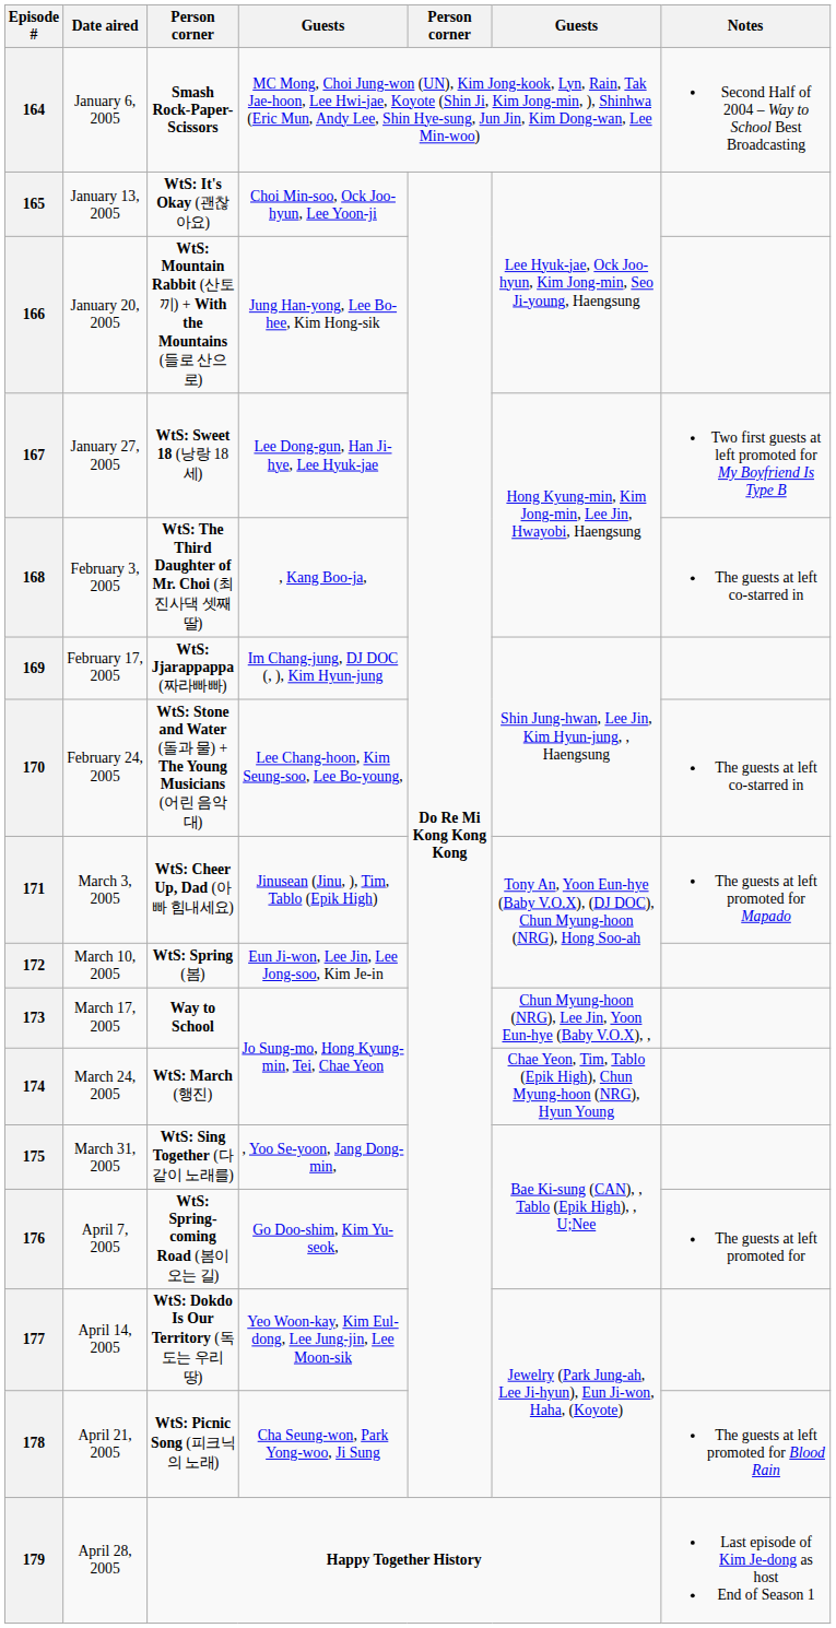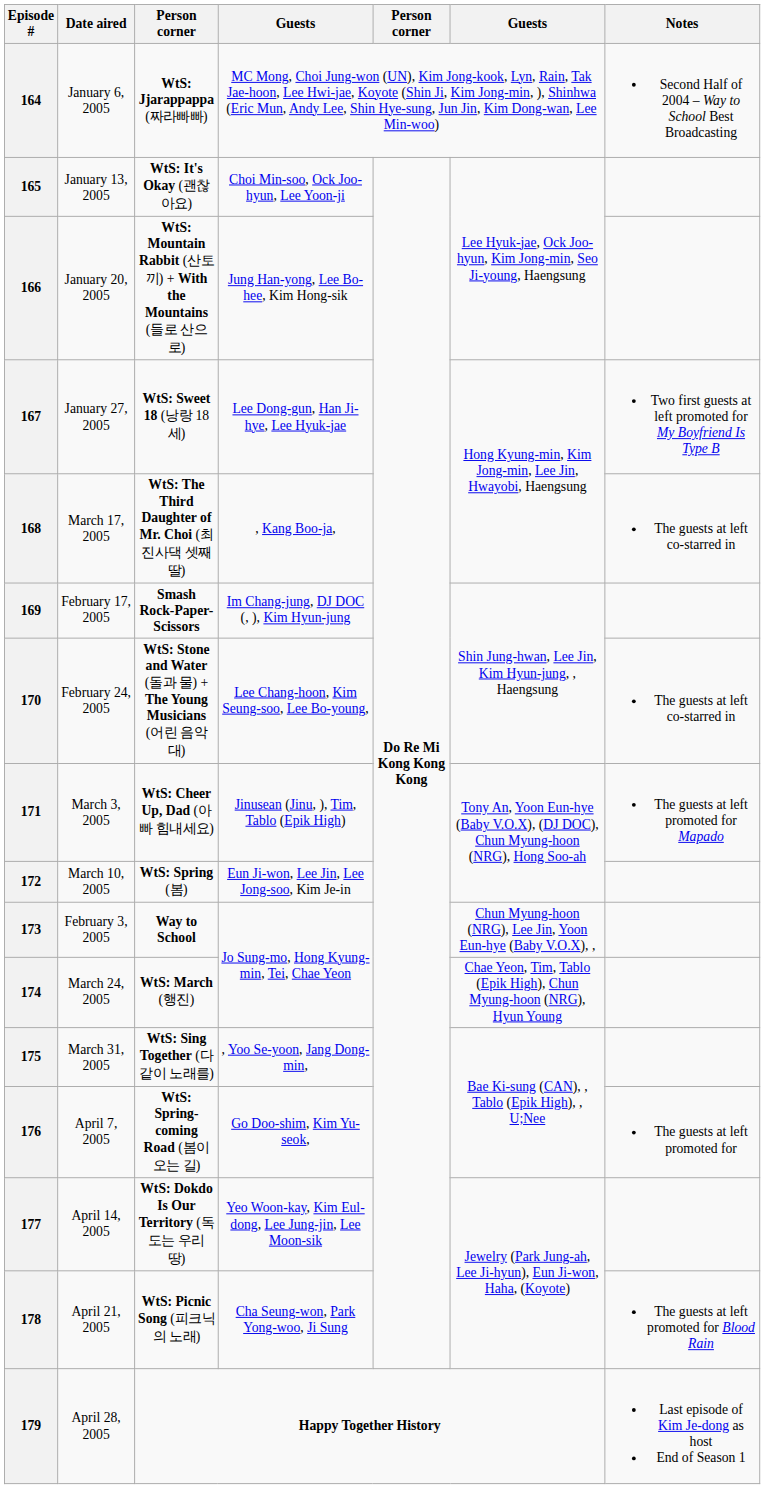 <table class="wikitable" style="font-size:90%; text-align:center; width:90%">
 <tr>
 <th width="1%">Episode #</th>
 <th width="10%">Date aired</th>
 <th width="10%">Person corner</th>
 <th width="20%">Guests</th>
 <th width="10%">Person corner</th>
 <th width="20%">Guests</th>
 <th width="20%">Notes</th>
 </tr>
 <tr>
 <th>164</th>
 <td>January 6, 2005</td>
-<td><strong>Smash Rock-Paper-Scissors</strong></td>
+<td><strong>WtS: Jjarappappa</strong> (짜라빠빠)</td>
 <td colspan=3><a href='#'>MC Mong</a>, <a href='#'>Choi Jung-won</a> (<a href='#'>UN</a>), <a href='#'>Kim Jong-kook</a>, <a href='#'>Lyn</a>, <a href='#'>Rain</a>, <a href='#'>Tak Jae-hoon</a>, <a href='#'>Lee Hwi-jae</a>, <a href='#'>Koyote</a> (<a href='#'>Shin Ji</a>, <a href='#'>Kim Jong-min</a>, ), <a href='#'>Shinhwa</a> (<a href='#'>Eric Mun</a>, <a href='#'>Andy Lee</a>, <a href='#'>Shin Hye-sung</a>, <a href='#'>Jun Jin</a>, <a href='#'>Kim Dong-wan</a>, <a href='#'>Lee Min-woo</a>)</td>
 <td><br><ul><li>Second Half of 2004 – <em>Way to School</em> Best Broadcasting</li></ul></td>
 </tr>
 <tr>
 <th>165</th>
 <td>January 13, 2005</td>
 <td><strong>WtS: It's Okay</strong> (괜찮아요)</td>
 <td><a href='#'>Choi Min-soo</a>, <a href='#'>Ock Joo-hyun</a>, <a href='#'>Lee Yoon-ji</a></td>
 <td rowspan=14><strong>Do Re Mi Kong Kong Kong</strong></td>
 <td rowspan=2><a href='#'>Lee Hyuk-jae</a>, <a href='#'>Ock Joo-hyun</a>, <a href='#'>Kim Jong-min</a>, <a href='#'>Seo Ji-young</a>, Haengsung</td>
 <td></td>
 </tr>
 <tr>
 <th>166</th>
 <td>January 20, 2005</td>
 <td><strong>WtS: Mountain Rabbit</strong> (산토끼) + <strong>With the Mountains</strong> (들로 산으로)</td>
 <td><a href='#'>Jung Han-yong</a>, <a href='#'>Lee Bo-hee</a>, Kim Hong-sik</td>
 <td></td>
 </tr>
 <tr>
 <th>167</th>
 <td>January 27, 2005</td>
 <td><strong>WtS: Sweet 18</strong> (낭랑 18세)</td>
 <td><a href='#'>Lee Dong-gun</a>, <a href='#'>Han Ji-hye</a>, <a href='#'>Lee Hyuk-jae</a></td>
 <td rowspan=2><a href='#'>Hong Kyung-min</a>, <a href='#'>Kim Jong-min</a>, <a href='#'>Lee Jin</a>, <a href='#'>Hwayobi</a>, Haengsung</td>
 <td><br><ul><li>Two first guests at left promoted for <em><a href='#'>My Boyfriend Is Type B</a></em></li></ul></td>
 </tr>
 <tr>
 <th>168</th>
-<td>February 3, 2005</td>
+<td>March 17, 2005</td>
 <td><strong>WtS: The Third Daughter of Mr. Choi</strong> (최진사댁 셋째 딸)</td>
 <td>, <a href='#'>Kang Boo-ja</a>, </td>
 <td><br><ul><li>The guests at left co-starred in <em></em></li></ul></td>
 </tr>
 <tr>
 <th>169</th>
 <td>February 17, 2005</td>
-<td><strong>WtS: Jjarappappa</strong> (짜라빠빠)</td>
+<td><strong>Smash Rock-Paper-Scissors</strong></td>
 <td><a href='#'>Im Chang-jung</a>, <a href='#'>DJ DOC</a> (, ), <a href='#'>Kim Hyun-jung</a></td>
 <td rowspan=2><a href='#'>Shin Jung-hwan</a>, <a href='#'>Lee Jin</a>, <a href='#'>Kim Hyun-jung</a>, , Haengsung</td>
 <td></td>
 </tr>
 <tr>
 <th>170</th>
 <td>February 24, 2005</td>
 <td><strong>WtS: Stone and Water</strong> (돌과 물) + <strong>The Young Musicians</strong> (어린 음악대)</td>
 <td><a href='#'>Lee Chang-hoon</a>, <a href='#'>Kim Seung-soo</a>, <a href='#'>Lee Bo-young</a>, </td>
 <td><br><ul><li>The guests at left co-starred in <em></em></li></ul></td>
 </tr>
 <tr>
 <th>171</th>
 <td>March 3, 2005</td>
 <td><strong>WtS: Cheer Up, Dad</strong> (아빠 힘내세요)</td>
 <td><a href='#'>Jinusean</a> (<a href='#'>Jinu</a>, ), <a href='#'>Tim</a>, <a href='#'>Tablo</a> (<a href='#'>Epik High</a>)</td>
 <td rowspan=2><a href='#'>Tony An</a>, <a href='#'>Yoon Eun-hye</a> (<a href='#'>Baby V.O.X</a>),  (<a href='#'>DJ DOC</a>), <a href='#'>Chun Myung-hoon</a> (<a href='#'>NRG</a>), <a href='#'>Hong Soo-ah</a></td>
 <td><br><ul><li>The guests at left promoted for <em><a href='#'>Mapado</a></em></li></ul></td>
 </tr>
 <tr>
 <th>172</th>
 <td>March 10, 2005</td>
 <td><strong>WtS: Spring</strong> (봄)</td>
 <td><a href='#'>Eun Ji-won</a>, <a href='#'>Lee Jin</a>, <a href='#'>Lee Jong-soo</a>, Kim Je-in</td>
 <td></td>
 </tr>
 <tr>
 <th>173</th>
-<td>March 17, 2005</td>
+<td>February 3, 2005</td>
 <td><strong>Way to School</strong></td>
 <td rowspan=2><a href='#'>Jo Sung-mo</a>, <a href='#'>Hong Kyung-min</a>, <a href='#'>Tei</a>, <a href='#'>Chae Yeon</a></td>
 <td><a href='#'>Chun Myung-hoon</a> (<a href='#'>NRG</a>), <a href='#'>Lee Jin</a>, <a href='#'>Yoon Eun-hye</a> (<a href='#'>Baby V.O.X</a>), , </td>
 <td></td>
 </tr>
 <tr>
 <th>174</th>
 <td>March 24, 2005</td>
 <td><strong>WtS: March</strong> (행진)</td>
 <td><a href='#'>Chae Yeon</a>, <a href='#'>Tim</a>, <a href='#'>Tablo</a> (<a href='#'>Epik High</a>), <a href='#'>Chun Myung-hoon</a> (<a href='#'>NRG</a>), <a href='#'>Hyun Young</a></td>
 <td></td>
 </tr>
 <tr>
 <th>175</th>
 <td>March 31, 2005</td>
 <td><strong>WtS: Sing Together</strong> (다같이 노래를)</td>
 <td>, <a href='#'>Yoo Se-yoon</a>, <a href='#'>Jang Dong-min</a>, </td>
 <td rowspan=2><a href='#'>Bae Ki-sung</a> (<a href='#'>CAN</a>), , <a href='#'>Tablo</a> (<a href='#'>Epik High</a>), , <a href='#'>U;Nee</a></td>
 <td></td>
 </tr>
 <tr>
 <th>176</th>
 <td>April 7, 2005</td>
 <td><strong>WtS: Spring-coming Road</strong> (봄이 오는 길)</td>
 <td><a href='#'>Go Doo-shim</a>, <a href='#'>Kim Yu-seok</a>, </td>
 <td><br><ul><li>The guests at left promoted for <em></em></li></ul></td>
 </tr>
 <tr>
 <th>177</th>
 <td>April 14, 2005</td>
 <td><strong>WtS: Dokdo Is Our Territory</strong> (독도는 우리 땅)</td>
 <td><a href='#'>Yeo Woon-kay</a>, <a href='#'>Kim Eul-dong</a>, <a href='#'>Lee Jung-jin</a>, <a href='#'>Lee Moon-sik</a></td>
 <td rowspan=2><a href='#'>Jewelry</a> (<a href='#'>Park Jung-ah</a>, <a href='#'>Lee Ji-hyun</a>), <a href='#'>Eun Ji-won</a>, <a href='#'>Haha</a>,  (<a href='#'>Koyote</a>)</td>
 <td></td>
 </tr>
 <tr>
 <th>178</th>
 <td>April 21, 2005</td>
 <td><strong>WtS: Picnic Song</strong> (피크닉의 노래)</td>
 <td><a href='#'>Cha Seung-won</a>, <a href='#'>Park Yong-woo</a>, <a href='#'>Ji Sung</a></td>
 <td><br><ul><li>The guests at left promoted for <em><a href='#'>Blood Rain</a></em></li></ul></td>
 </tr>
 <tr>
 <th>179</th>
 <td>April 28, 2005</td>
 <td colspan=4><strong>Happy Together History</strong></td>
 <td><br><ul><li>Last episode of <a href='#'>Kim Je-dong</a> as host</li><li>End of Season 1</li></ul></td>
 </tr>
 </table>
